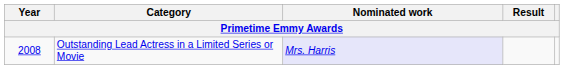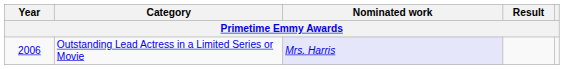 <table class=wikitable>
 <tr>
 <th scope="col" style="width:5em;">Year</th>
 <th scope="col" style="width:26em;">Category</th>
 <th scope="col" style="width:25em;">Nominated work</th>
 <th scope="col" style="width:5em;">Result</th>
 <th></th>
 </tr>
 <tr>
 <th colspan=5><a href='#'>Primetime Emmy Awards</a></th>
 </tr>
 <tr>
-<td style="text-align:center;"><a href='#'>2008</a></td>
+<td style="text-align:center;"><a href='#'>2006</a></td>
 <td><a href='#'>Outstanding Lead Actress in a Limited Series or Movie</a></td>
 <td style="background: lavender;"><em><a href='#'>Mrs. Harris</a></em></td>
 <td></td>
 <td style="text-align:center;"></td>
 </tr>
 </table>
